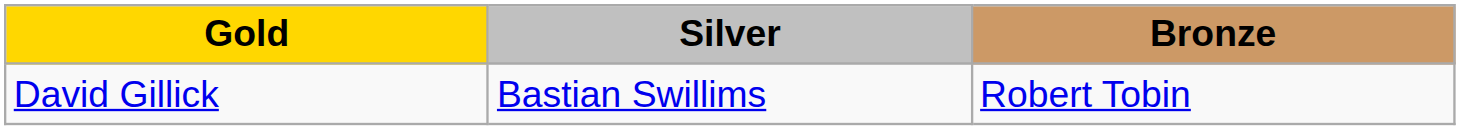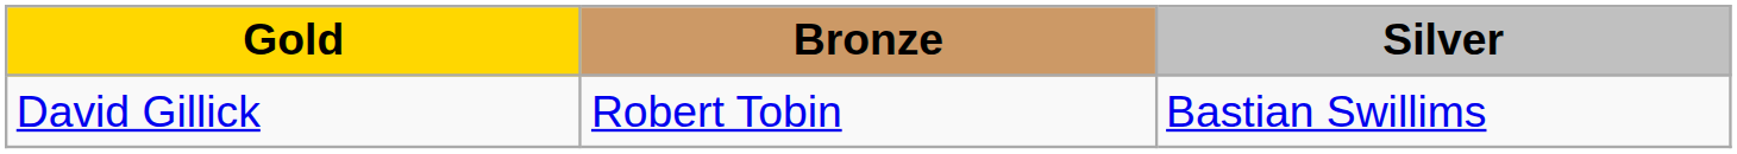 <table class="wikitable" style="text-align:left">
 <tr align="center">
 <td width=200 bgcolor=gold><strong>Gold</strong></td>
+<td width=200 bgcolor=CC9966><strong>Bronze</strong></td>
 <td width=200 bgcolor=silver><strong>Silver</strong></td>
-<td width=200 bgcolor=CC9966><strong>Bronze</strong></td>
 </tr>
 <tr>
 <td><a href='#'>David Gillick</a><br><em></em></td>
+<td><a href='#'>Robert Tobin</a><br><em></em></td>
 <td><a href='#'>Bastian Swillims</a><br><em></em></td>
-<td><a href='#'>Robert Tobin</a><br><em></em></td>
 </tr>
 </table>
